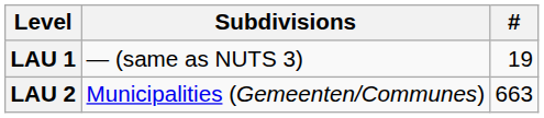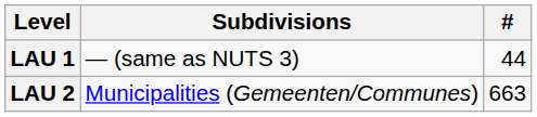 <table class="wikitable">
 <tr>
 <th>Level</th>
 <th>Subdivisions</th>
 <th>#</th>
 </tr>
 <tr>
 <th>LAU 1</th>
 <td>— (same as NUTS 3)</td>
-<td align="right">19</td>
+<td align="right">44</td>
 </tr>
 <tr>
 <th>LAU 2</th>
 <td><a href='#'>Municipalities</a> (<em>Gemeenten/Communes</em>)</td>
 <td align="right">663</td>
 </tr>
 </table>
